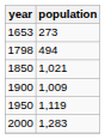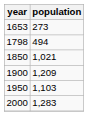 <table class="wikitable">
 <tr>
 <th>year</th>
 <th>population</th>
 </tr>
 <tr>
 <td>1653</td>
 <td>273</td>
 </tr>
 <tr>
 <td>1798</td>
 <td>494</td>
 </tr>
 <tr>
 <td>1850</td>
 <td>1,021</td>
 </tr>
 <tr>
 <td>1900</td>
-<td>1,009</td>
+<td>1,209</td>
 </tr>
 <tr>
 <td>1950</td>
-<td>1,119</td>
+<td>1,103</td>
 </tr>
 <tr>
 <td>2000</td>
 <td>1,283</td>
 </tr>
 <tr>
 </tr>
 </table>
